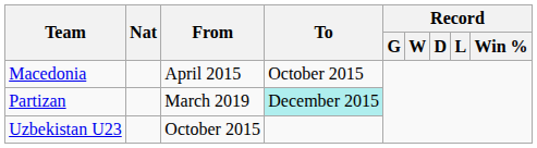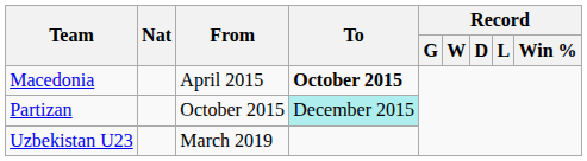 <table class="wikitable" style="text-align: center">
 <tr>
 <th rowspan="2">Team</th>
 <th rowspan="2">Nat</th>
 <th rowspan="2">From</th>
 <th rowspan="2">To</th>
 <th colspan="5">Record</th>
 </tr>
 <tr>
 <th>G</th>
 <th>W</th>
 <th>D</th>
 <th>L</th>
 <th>Win %</th>
 </tr>
 <tr>
 <td align=left><a href='#'>Macedonia</a></td>
 <td></td>
 <td align=left>April 2015</td>
-<td align=left>October 2015<br></td>
+<td align=left><strong>October 2015<br></strong></td>
 </tr>
 <tr>
 <td align=left><a href='#'>Partizan</a></td>
 <td></td>
-<td align=left>March 2019</td>
+<td align=left>October 2015</td>
 <td align=left style="background: paleturquoise;">December 2015<br></td>
 </tr>
 <tr>
 <td align=left><a href='#'>Uzbekistan U23</a></td>
 <td></td>
-<td align=left>October 2015</td>
+<td align=left>March 2019</td>
 <td align=left><br></td>
 </tr>
 </table>
